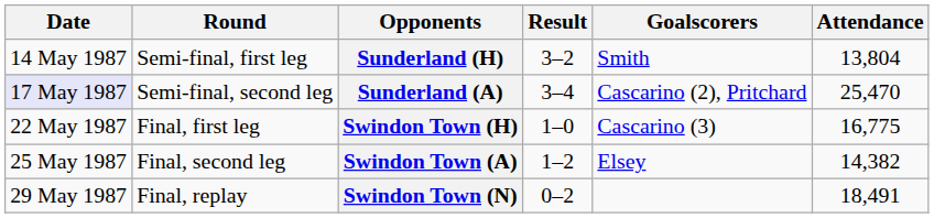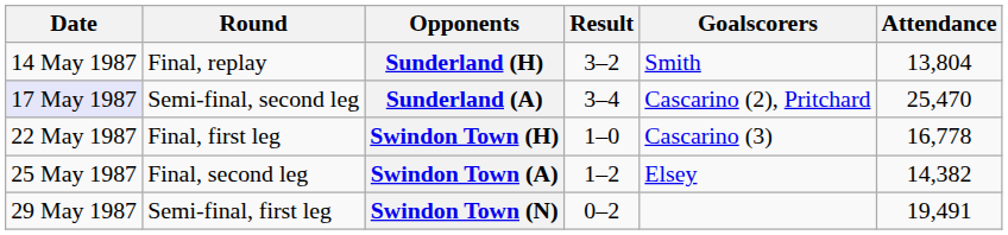 <table class="wikitable plainrowheaders sortable">
 <tr>
 <th scope=col>Date</th>
 <th scope=col>Round</th>
 <th scope=col>Opponents</th>
 <th scope=col>Result</th>
 <th scope=col class=unsortable>Goalscorers</th>
 <th scope=col>Attendance</th>
 </tr>
 <tr>
 <td>14 May 1987</td>
-<td>Semi-final, first leg</td>
+<td>Final, replay</td>
 <th scope=row><a href='#'>Sunderland</a> (H)</th>
 <td align=center>3–2</td>
 <td><a href='#'>Smith</a></td>
 <td align=center>13,804</td>
 </tr>
 <tr>
 <td style="background: lavender;">17 May 1987</td>
 <td>Semi-final, second leg</td>
 <th scope=row><a href='#'>Sunderland</a> (A)</th>
 <td align=center>3–4</td>
 <td><a href='#'>Cascarino</a> (2), <a href='#'>Pritchard</a></td>
 <td align=center>25,470</td>
 </tr>
 <tr>
 <td>22 May 1987</td>
 <td>Final, first leg</td>
 <th scope=row><a href='#'>Swindon Town</a> (H)</th>
 <td align=center>1–0</td>
 <td><a href='#'>Cascarino</a> (3)</td>
-<td align=center>16,775</td>
+<td align=center>16,778</td>
 </tr>
 <tr>
 <td>25 May 1987</td>
 <td>Final, second leg</td>
 <th scope=row><a href='#'>Swindon Town</a> (A)</th>
 <td align=center>1–2</td>
 <td><a href='#'>Elsey</a></td>
 <td align=center>14,382</td>
 </tr>
 <tr>
 <td>29 May 1987</td>
-<td>Final, replay</td>
+<td>Semi-final, first leg</td>
 <th scope=row><a href='#'>Swindon Town</a> (N)</th>
 <td align=center>0–2</td>
 <td></td>
-<td align=center>18,491</td>
+<td align=center>19,491</td>
 </tr>
 </table>
